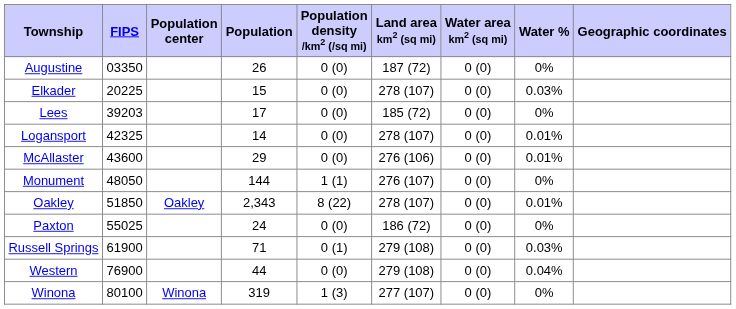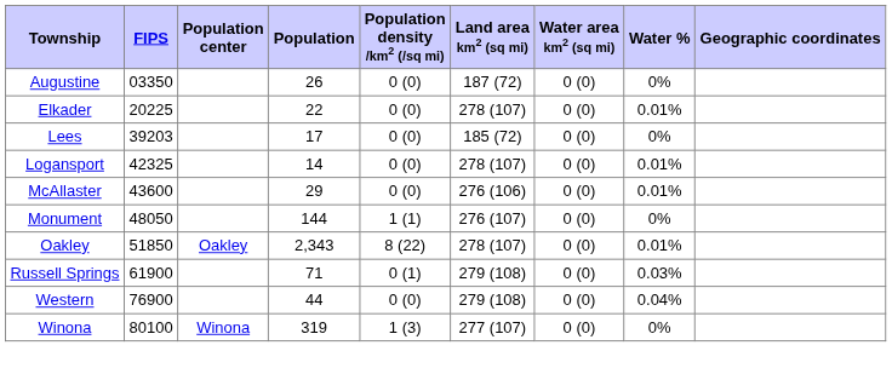 <table class="toccolours" border=1 cellspacing=0 cellpadding=4 style="text-align:center; border-collapse:collapse; font-size:90%;">
 <tr style="background:#ccccff">
 <th>Township</th>
 <th><a href='#'>FIPS</a></th>
 <th>Population<br>center</th>
 <th>Population</th>
 <th>Population<br>density<br><small>/km<sup>2</sup> (/sq mi)</small></th>
 <th>Land area<br><small>km<sup>2</sup> (sq mi)</small></th>
 <th>Water area<br><small>km<sup>2</sup> (sq mi)</small></th>
 <th>Water %</th>
 <th>Geographic coordinates</th>
 </tr>
 <tr>
 <td><a href='#'>Augustine</a></td>
 <td>03350</td>
 <td></td>
 <td>26</td>
 <td>0 (0)</td>
 <td>187 (72)</td>
 <td>0 (0)</td>
 <td>0%</td>
 <td></td>
 </tr>
 <tr>
 <td><a href='#'>Elkader</a></td>
 <td>20225</td>
 <td></td>
-<td>15</td>
+<td>22</td>
 <td>0 (0)</td>
 <td>278 (107)</td>
 <td>0 (0)</td>
-<td>0.03%</td>
+<td>0.01%</td>
 <td></td>
 </tr>
 <tr>
 <td><a href='#'>Lees</a></td>
 <td>39203</td>
 <td></td>
 <td>17</td>
 <td>0 (0)</td>
 <td>185 (72)</td>
 <td>0 (0)</td>
 <td>0%</td>
 <td></td>
 </tr>
 <tr>
 <td><a href='#'>Logansport</a></td>
 <td>42325</td>
 <td></td>
 <td>14</td>
 <td>0 (0)</td>
 <td>278 (107)</td>
 <td>0 (0)</td>
 <td>0.01%</td>
 <td></td>
 </tr>
 <tr>
 <td><a href='#'>McAllaster</a></td>
 <td>43600</td>
 <td></td>
 <td>29</td>
 <td>0 (0)</td>
 <td>276 (106)</td>
 <td>0 (0)</td>
 <td>0.01%</td>
 <td></td>
 </tr>
 <tr>
 <td><a href='#'>Monument</a></td>
 <td>48050</td>
 <td></td>
 <td>144</td>
 <td>1 (1)</td>
 <td>276 (107)</td>
 <td>0 (0)</td>
 <td>0%</td>
 <td></td>
 </tr>
 <tr>
 <td><a href='#'>Oakley</a></td>
 <td>51850</td>
 <td><a href='#'>Oakley</a></td>
 <td>2,343</td>
 <td>8 (22)</td>
 <td>278 (107)</td>
 <td>0 (0)</td>
 <td>0.01%</td>
 <td></td>
 </tr>
 <tr>
-<td><a href='#'>Paxton</a></td>
-<td>55025</td>
-<td></td>
-<td>24</td>
-<td>0 (0)</td>
-<td>186 (72)</td>
-<td>0 (0)</td>
-<td>0%</td>
-<td></td>
-</tr>
-<tr>
 <td><a href='#'>Russell Springs</a></td>
 <td>61900</td>
 <td></td>
 <td>71</td>
 <td>0 (1)</td>
 <td>279 (108)</td>
 <td>0 (0)</td>
 <td>0.03%</td>
 <td></td>
 </tr>
 <tr>
 <td><a href='#'>Western</a></td>
 <td>76900</td>
 <td></td>
 <td>44</td>
 <td>0 (0)</td>
 <td>279 (108)</td>
 <td>0 (0)</td>
 <td>0.04%</td>
 <td></td>
 </tr>
 <tr>
 <td><a href='#'>Winona</a></td>
 <td>80100</td>
 <td><a href='#'>Winona</a></td>
 <td>319</td>
 <td>1 (3)</td>
 <td>277 (107)</td>
 <td>0 (0)</td>
 <td>0%</td>
 <td></td>
 </tr>
 </table>
